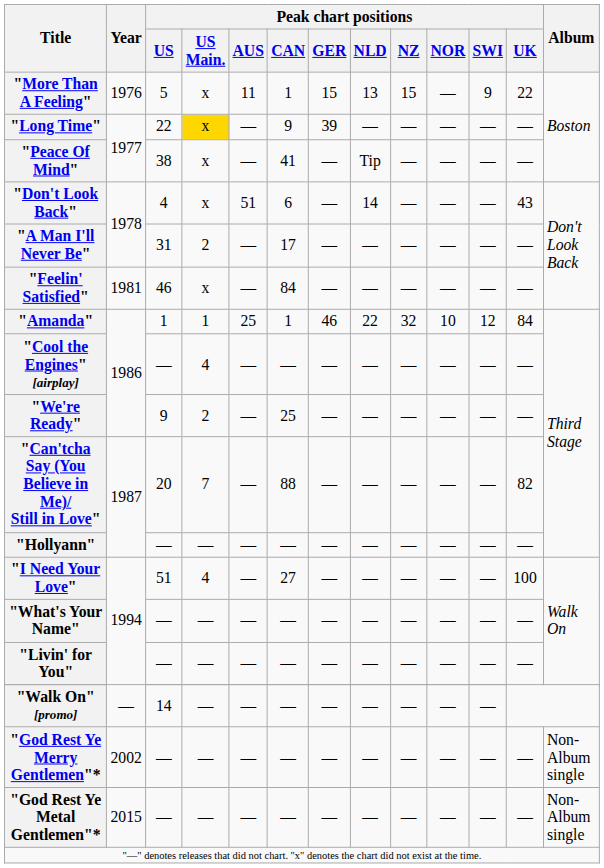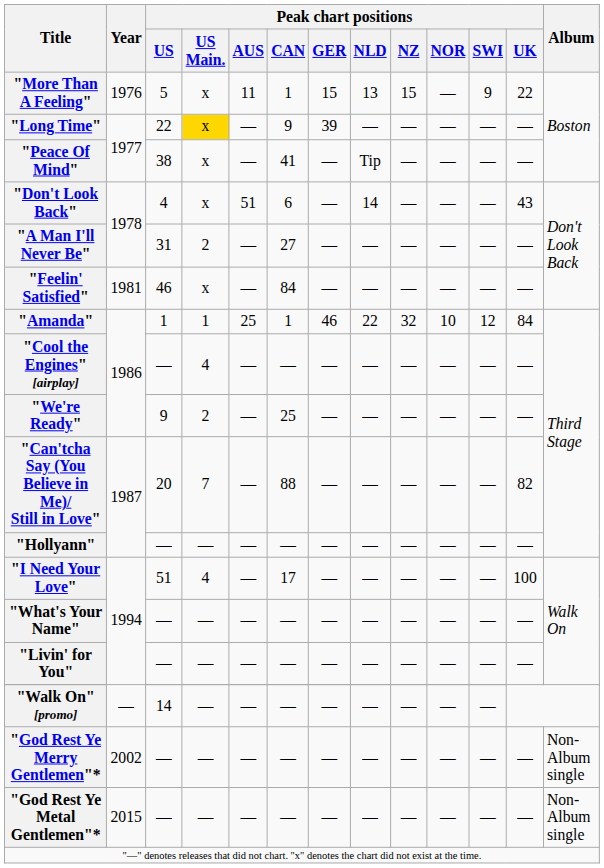 <table class="wikitable plainrowheaders" style="text-align:center;">
 <tr>
 <th rowspan="2">Title</th>
 <th rowspan="2">Year</th>
 <th colspan="10">Peak chart positions</th>
 <th rowspan="2">Album</th>
 </tr>
 <tr>
 <th width="30"><a href='#'>US</a><br></th>
 <th width="30"><a href='#'>US Main.</a><br></th>
 <th width="30"><a href='#'>AUS</a><br></th>
 <th width="30"><a href='#'>CAN</a><br></th>
 <th width="30"><a href='#'>GER</a><br></th>
 <th width="30"><a href='#'>NLD</a><br></th>
 <th width="30"><a href='#'>NZ</a><br></th>
 <th width="30"><a href='#'>NOR</a><br></th>
 <th width="30"><a href='#'>SWI</a><br></th>
 <th width="30"><a href='#'>UK</a><br></th>
 </tr>
 <tr>
 <th scope="row">"<a href='#'>More Than A Feeling</a>"</th>
 <td>1976</td>
 <td>5</td>
 <td>x</td>
 <td>11</td>
 <td>1</td>
 <td>15</td>
 <td>13</td>
 <td>15</td>
 <td>—</td>
 <td>9</td>
 <td>22</td>
 <td align="left" rowspan="3"><em>Boston</em></td>
 </tr>
 <tr>
 <th scope="row">"<a href='#'>Long Time</a>"</th>
 <td rowspan="2">1977</td>
 <td>22</td>
 <td style="background: gold;">x</td>
 <td>—</td>
 <td>9</td>
 <td>39</td>
 <td>—</td>
 <td>—</td>
 <td>—</td>
 <td>—</td>
 <td>—</td>
 </tr>
 <tr>
 <th scope="row">"<a href='#'>Peace Of Mind</a>"</th>
 <td>38</td>
 <td>x</td>
 <td>—</td>
 <td>41</td>
 <td>—</td>
 <td>Tip</td>
 <td>—</td>
 <td>—</td>
 <td>—</td>
 <td>—</td>
 </tr>
 <tr>
 <th scope="row">"<a href='#'>Don't Look Back</a>"</th>
 <td rowspan="2">1978</td>
 <td>4</td>
 <td>x</td>
 <td>51</td>
 <td>6</td>
 <td>—</td>
 <td>14</td>
 <td>—</td>
 <td>—</td>
 <td>—</td>
 <td>43</td>
 <td align="left" rowspan="3"><em>Don't Look Back</em></td>
 </tr>
 <tr>
 <th scope="row">"<a href='#'>A Man I'll Never Be</a>"</th>
 <td>31</td>
 <td>2</td>
 <td>—</td>
-<td>17</td>
+<td>27</td>
 <td>—</td>
 <td>—</td>
 <td>—</td>
 <td>—</td>
 <td>—</td>
 <td>—</td>
 </tr>
 <tr>
 <th scope="row">"<a href='#'>Feelin' Satisfied</a>"</th>
 <td>1981</td>
 <td>46</td>
 <td>x</td>
 <td>—</td>
 <td>84</td>
 <td>—</td>
 <td>—</td>
 <td>—</td>
 <td>—</td>
 <td>—</td>
 <td>—</td>
 </tr>
 <tr>
 <th scope="row">"<a href='#'>Amanda</a>"</th>
 <td rowspan="3">1986</td>
 <td>1</td>
 <td>1</td>
 <td>25</td>
 <td>1</td>
 <td>46</td>
 <td>22</td>
 <td>32</td>
 <td>10</td>
 <td>12</td>
 <td>84</td>
 <td align="left" rowspan="5"><em>Third Stage</em></td>
 </tr>
 <tr>
 <th scope="row">"<a href='#'>Cool the Engines</a>" <small><em>[airplay]</em></small></th>
 <td>—</td>
 <td>4</td>
 <td>—</td>
 <td>—</td>
 <td>—</td>
 <td>—</td>
 <td>—</td>
 <td>—</td>
 <td>—</td>
 <td>—</td>
 </tr>
 <tr>
 <th scope="row">"<a href='#'>We're Ready</a>"</th>
 <td>9</td>
 <td>2</td>
 <td>—</td>
 <td>25</td>
 <td>—</td>
 <td>—</td>
 <td>—</td>
 <td>—</td>
 <td>—</td>
 <td>—</td>
 </tr>
 <tr>
 <th scope="row">"<a href='#'>Can'tcha Say (You Believe in Me)/<br>Still in Love</a>"</th>
 <td rowspan="2">1987</td>
 <td>20</td>
 <td>7</td>
 <td>—</td>
 <td>88</td>
 <td>—</td>
 <td>—</td>
 <td>—</td>
 <td>—</td>
 <td>—</td>
 <td>82</td>
 </tr>
 <tr>
 <th scope="row">"Hollyann"</th>
 <td>—</td>
 <td>—</td>
 <td>—</td>
 <td>—</td>
 <td>—</td>
 <td>—</td>
 <td>—</td>
 <td>—</td>
 <td>—</td>
 <td>—</td>
 </tr>
 <tr>
 <th scope="row">"<a href='#'>I Need Your Love</a>"</th>
 <td rowspan="4">1994</td>
 <td>51</td>
 <td>4</td>
 <td>—</td>
-<td>27</td>
+<td>17</td>
 <td>—</td>
 <td>—</td>
 <td>—</td>
 <td>—</td>
 <td>—</td>
 <td>100</td>
 <td align="left" rowspan="4"><em>Walk On</em></td>
 </tr>
 <tr>
 <th scope="row">"What's Your Name"</th>
 <td>—</td>
 <td>—</td>
 <td>—</td>
 <td>—</td>
 <td>—</td>
 <td>—</td>
 <td>—</td>
 <td>—</td>
 <td>—</td>
 <td>—</td>
 </tr>
 <tr>
 <th scope="row">"Livin' for You"</th>
 <td>—</td>
 <td>—</td>
 <td>—</td>
 <td>—</td>
 <td>—</td>
 <td>—</td>
 <td>—</td>
 <td>—</td>
 <td>—</td>
 <td>—</td>
 </tr>
 <tr>
 </tr>
 <tr>
 <th scope="row">"Walk On" <small><em>[promo]</em></small></th>
 <td>—</td>
 <td>14</td>
 <td>—</td>
 <td>—</td>
 <td>—</td>
 <td>—</td>
 <td>—</td>
 <td>—</td>
 <td>—</td>
 <td>—</td>
 </tr>
 <tr>
 <th scope="row">"<a href='#'>God Rest Ye Merry Gentlemen</a>"*</th>
 <td>2002</td>
 <td>—</td>
 <td>—</td>
 <td>—</td>
 <td>—</td>
 <td>—</td>
 <td>—</td>
 <td>—</td>
 <td>—</td>
 <td>—</td>
 <td>—</td>
 <td align="left">Non-Album single</td>
 </tr>
 <tr>
 <th scope="row">"God Rest Ye Metal Gentlemen"*</th>
 <td>2015</td>
 <td>—</td>
 <td>—</td>
 <td>—</td>
 <td>—</td>
 <td>—</td>
 <td>—</td>
 <td>—</td>
 <td>—</td>
 <td>—</td>
 <td>—</td>
 <td align="left">Non-Album single</td>
 </tr>
 <tr>
 <td colspan="17" style="font-size:8pt">"—" denotes releases that did not chart. "x" denotes the chart did not exist at the time.</td>
 </tr>
 </table>
